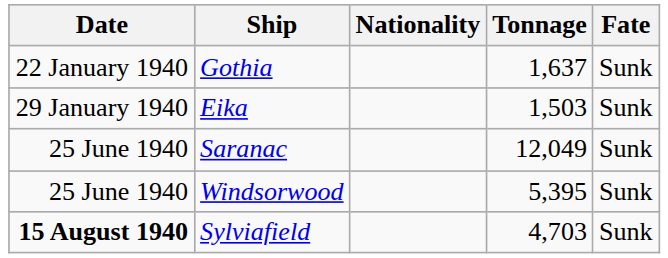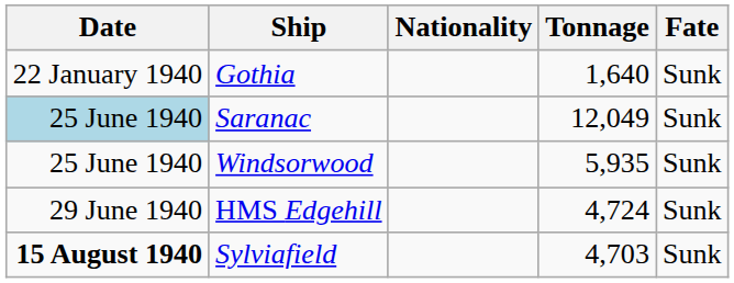 <table class="wikitable sortable" style="margin: 1em auto 1em auto;">
 <tr>
 <th>Date</th>
 <th>Ship</th>
 <th>Nationality</th>
 <th>Tonnage</th>
 <th>Fate</th>
 </tr>
 <tr>
 <td align="right">22 January 1940</td>
 <td align="left"><em><a href='#'>Gothia</a></em></td>
 <td align="left"></td>
-<td align="right">1,637</td>
+<td align="right">1,640</td>
 <td align="left">Sunk</td>
 </tr>
 <tr>
-<td align="right">29 January 1940</td>
-<td align="left"><em><a href='#'>Eika</a></em></td>
-<td align="left"></td>
-<td align="right">1,503</td>
-<td align="left">Sunk</td>
-</tr>
-<tr>
-<td align="right">25 June 1940</td>
+<td align="right" style="background: lightblue;">25 June 1940</td>
 <td align="left"><em><a href='#'>Saranac</a></em></td>
 <td align="left"></td>
 <td align="right">12,049</td>
 <td align="left">Sunk</td>
 </tr>
 <tr>
 <td align="right">25 June 1940</td>
 <td align="left"><em><a href='#'>Windsorwood</a></em></td>
 <td align="left"></td>
-<td align="right">5,395</td>
+<td align="right">5,935</td>
+<td align="left">Sunk</td>
+</tr>
+<tr>
+<td align="right">29 June 1940</td>
+<td align="left"><a href='#'>HMS <em>Edgehill</em></a></td>
+<td align="left"></td>
+<td align="right">4,724</td>
 <td align="left">Sunk</td>
 </tr>
 <tr>
 <td align="right"><strong>15 August 1940</strong></td>
 <td align="left"><em><a href='#'>Sylviafield</a></em></td>
 <td align="left"></td>
 <td align="right">4,703</td>
 <td align="left">Sunk</td>
 </tr>
 </table>
